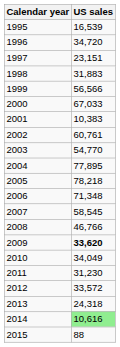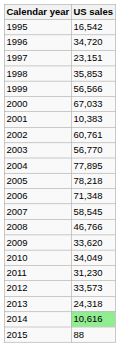 <table class="wikitable mw-collapsible mw-collapsed" style="font-size:97%">
 <tr>
 <th>Calendar year</th>
 <th>US sales</th>
 </tr>
 <tr>
 <td>1995</td>
-<td>16,539</td>
+<td>16,542</td>
 </tr>
 <tr>
 <td>1996</td>
 <td>34,720</td>
 </tr>
 <tr>
 <td>1997</td>
 <td>23,151</td>
 </tr>
 <tr>
 <td>1998</td>
-<td>31,883</td>
+<td>35,853</td>
 </tr>
 <tr>
 <td>1999</td>
 <td>56,566</td>
 </tr>
 <tr>
 <td>2000</td>
 <td>67,033</td>
 </tr>
 <tr>
 <td>2001</td>
 <td>10,383</td>
 </tr>
 <tr>
 <td>2002</td>
 <td>60,761</td>
 </tr>
 <tr>
 <td>2003</td>
-<td>54,770</td>
+<td>56,770</td>
 </tr>
 <tr>
 <td>2004</td>
 <td>77,895</td>
 </tr>
 <tr>
 <td>2005</td>
 <td>78,218</td>
 </tr>
 <tr>
 <td>2006</td>
 <td>71,348</td>
 </tr>
 <tr>
 <td>2007</td>
 <td>58,545</td>
 </tr>
 <tr>
 <td>2008</td>
 <td>46,766</td>
 </tr>
 <tr>
 <td>2009</td>
-<td><strong>33,620</strong></td>
+<td>33,620</td>
 </tr>
 <tr>
 <td>2010</td>
 <td>34,049</td>
 </tr>
 <tr>
 <td>2011</td>
 <td>31,230</td>
 </tr>
 <tr>
 <td>2012</td>
-<td>33,572</td>
+<td>33,573</td>
 </tr>
 <tr>
 <td>2013</td>
 <td>24,318</td>
 </tr>
 <tr>
 <td>2014</td>
 <td style="background: lightgreen;">10,616</td>
 </tr>
 <tr>
 <td>2015</td>
 <td>88</td>
 </tr>
 </table>
